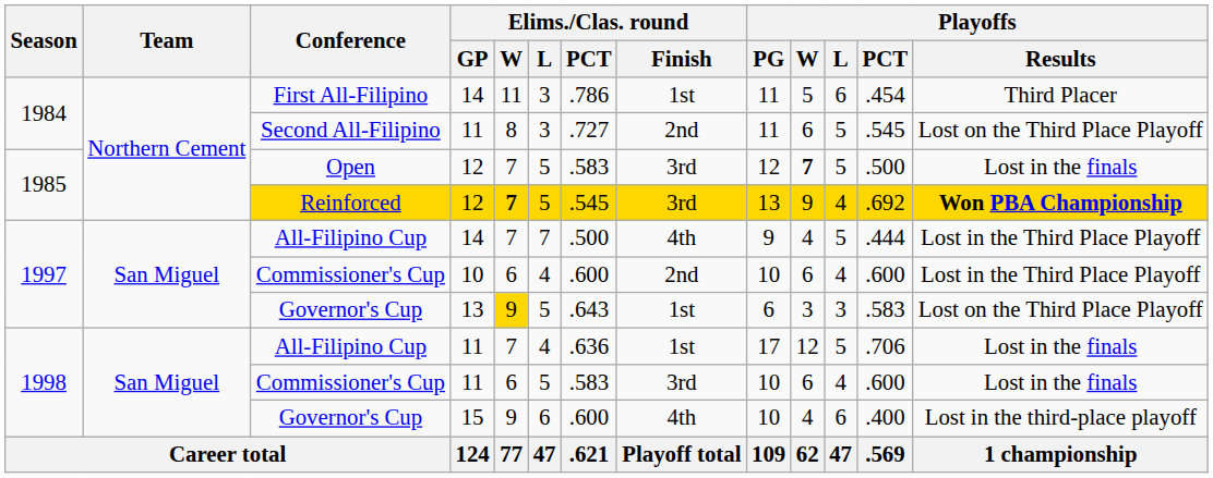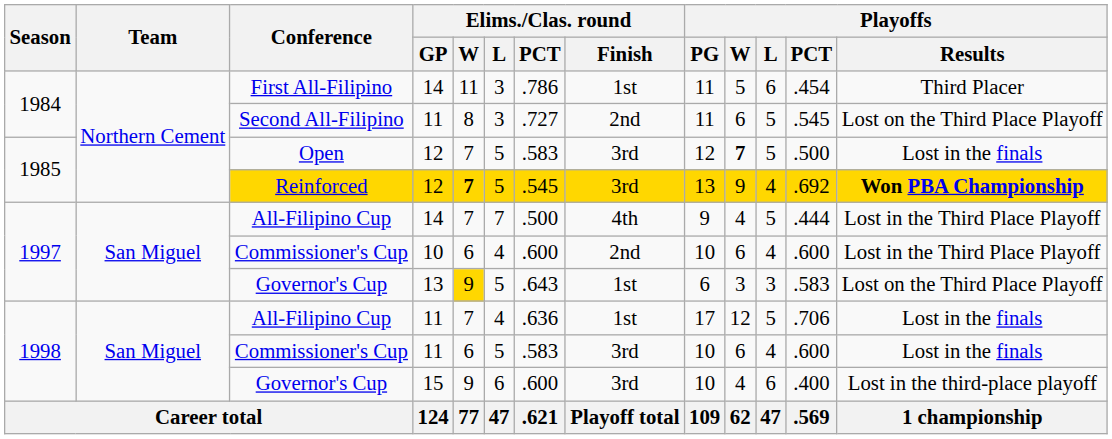 <table class="wikitable" style="text-align:center">
 <tr>
 <th rowspan="2">Season</th>
 <th rowspan="2">Team</th>
 <th rowspan="2">Conference</th>
 <th colspan="5">Elims./Clas. round</th>
 <th colspan="5">Playoffs</th>
 </tr>
 <tr>
 <th>GP</th>
 <th>W</th>
 <th>L</th>
 <th>PCT</th>
 <th>Finish</th>
 <th>PG</th>
 <th>W</th>
 <th>L</th>
 <th>PCT</th>
 <th>Results</th>
 </tr>
 <tr>
 <td rowspan="2">1984</td>
 <td rowspan="4"><a href='#'>Northern Cement</a></td>
 <td><a href='#'>First All-Filipino</a></td>
 <td>14</td>
 <td>11</td>
 <td>3</td>
 <td>.786</td>
 <td>1st</td>
 <td>11</td>
 <td>5</td>
 <td>6</td>
 <td>.454</td>
 <td>Third Placer</td>
 </tr>
 <tr>
 <td><a href='#'>Second All-Filipino</a></td>
 <td>11</td>
 <td>8</td>
 <td>3</td>
 <td>.727</td>
 <td>2nd</td>
 <td>11</td>
 <td>6</td>
 <td>5</td>
 <td>.545</td>
 <td>Lost on the Third Place Playoff</td>
 </tr>
 <tr>
 <td rowspan="2">1985</td>
 <td><a href='#'>Open</a></td>
 <td>12</td>
 <td>7</td>
 <td>5</td>
 <td>.583</td>
 <td>3rd</td>
 <td>12</td>
 <td><strong>7</strong></td>
 <td>5</td>
 <td>.500</td>
 <td>Lost in the <a href='#'>finals</a></td>
 </tr>
 <tr bgcolor="#FFD700" |>
 <td><a href='#'>Reinforced</a></td>
 <td>12</td>
 <td><strong>7</strong></td>
 <td>5</td>
 <td>.545</td>
 <td>3rd</td>
 <td>13</td>
 <td>9</td>
 <td>4</td>
 <td>.692</td>
 <td><strong>Won <a href='#'>PBA Championship</a></strong></td>
 </tr>
 <tr>
 <td rowspan="3"><a href='#'>1997</a></td>
 <td rowspan="3"><a href='#'>San Miguel</a></td>
 <td><a href='#'>All-Filipino Cup</a></td>
 <td>14</td>
 <td>7</td>
 <td>7</td>
 <td>.500</td>
 <td>4th</td>
 <td>9</td>
 <td>4</td>
 <td>5</td>
 <td>.444</td>
 <td>Lost in the Third Place Playoff</td>
 </tr>
 <tr>
 <td><a href='#'>Commissioner's Cup</a></td>
 <td>10</td>
 <td>6</td>
 <td>4</td>
 <td>.600</td>
 <td>2nd</td>
 <td>10</td>
 <td>6</td>
 <td>4</td>
 <td>.600</td>
 <td>Lost in the Third Place Playoff</td>
 </tr>
 <tr>
 <td><a href='#'>Governor's Cup</a></td>
 <td>13</td>
 <td style="background: gold;">9</td>
 <td>5</td>
 <td>.643</td>
 <td>1st</td>
 <td>6</td>
 <td>3</td>
 <td>3</td>
 <td>.583</td>
 <td>Lost on the Third Place Playoff</td>
 </tr>
 <tr>
 <td rowspan="3"><a href='#'>1998</a></td>
 <td rowspan="3"><a href='#'>San Miguel</a></td>
 <td><a href='#'>All-Filipino Cup</a></td>
 <td>11</td>
 <td>7</td>
 <td>4</td>
 <td>.636</td>
 <td>1st</td>
 <td>17</td>
 <td>12</td>
 <td>5</td>
 <td>.706</td>
 <td>Lost in the <a href='#'>finals</a></td>
 </tr>
 <tr>
 <td><a href='#'>Commissioner's Cup</a></td>
 <td>11</td>
 <td>6</td>
 <td>5</td>
 <td>.583</td>
 <td>3rd</td>
 <td>10</td>
 <td>6</td>
 <td>4</td>
 <td>.600</td>
 <td>Lost in the <a href='#'>finals</a></td>
 </tr>
 <tr>
 <td><a href='#'>Governor's Cup</a></td>
 <td>15</td>
 <td>9</td>
 <td>6</td>
 <td>.600</td>
-<td>4th</td>
+<td>3rd</td>
 <td>10</td>
 <td>4</td>
 <td>6</td>
 <td>.400</td>
 <td>Lost in the third-place playoff</td>
 </tr>
 <tr>
 <th colspan="3"><strong>Career total</strong></th>
 <th>124</th>
 <th>77</th>
 <th>47</th>
 <th>.621</th>
 <th>Playoff total</th>
 <th>109</th>
 <th>62</th>
 <th>47</th>
 <th>.569</th>
 <th><strong>1 championship</strong></th>
 </tr>
 </table>
